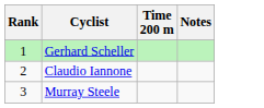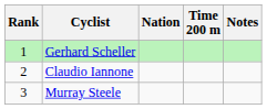 <table class="wikitable sortable" style="text-align:center">
 <tr>
 <th>Rank</th>
 <th>Cyclist</th>
+<th>Nation</th>
 <th>Time<br>200 m</th>
 <th>Notes</th>
 </tr>
 <tr bgcolor=bbf3bb>
 <td>1</td>
 <td align=left><a href='#'>Gerhard Scheller</a></td>
+<td align=left></td>
 <td></td>
 <td></td>
 </tr>
 <tr>
 <td>2</td>
 <td align=left><a href='#'>Claudio Iannone</a></td>
+<td align=left></td>
 <td></td>
 <td></td>
 </tr>
 <tr>
 <td>3</td>
 <td align=left><a href='#'>Murray Steele</a></td>
+<td align=left></td>
 <td></td>
 <td></td>
 </tr>
 </table>
